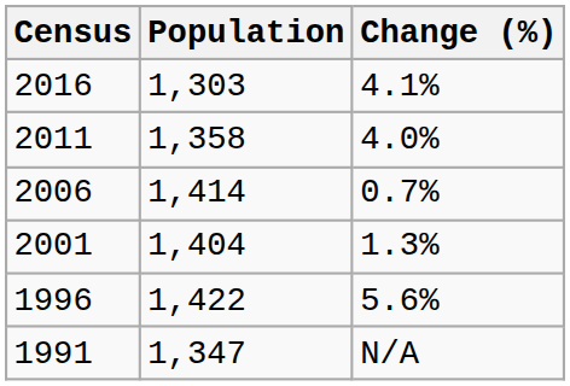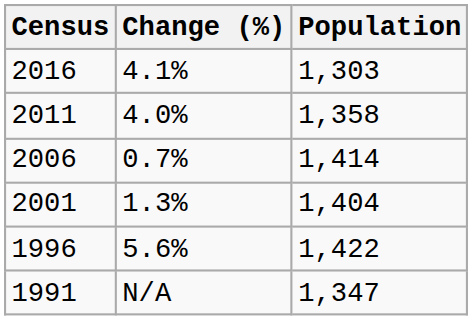 <table class="wikitable">
 <tr>
 <th>Census</th>
+<th>Change (%)</th>
 <th>Population</th>
-<th>Change (%)</th>
 </tr>
 <tr>
 <td>2016</td>
+<td>4.1%</td>
 <td>1,303</td>
-<td>4.1%</td>
 </tr>
 <tr>
 <td>2011</td>
+<td>4.0%</td>
 <td>1,358</td>
-<td>4.0%</td>
 </tr>
 <tr>
 <td>2006</td>
+<td>0.7%</td>
 <td>1,414</td>
-<td>0.7%</td>
 </tr>
 <tr>
 <td>2001</td>
+<td>1.3%</td>
 <td>1,404</td>
-<td>1.3%</td>
 </tr>
 <tr>
 <td>1996</td>
+<td>5.6%</td>
 <td>1,422</td>
-<td>5.6%</td>
 </tr>
 <tr>
 <td>1991</td>
+<td>N/A</td>
 <td>1,347</td>
-<td>N/A</td>
 </tr>
 </table>
